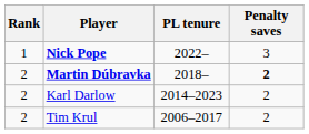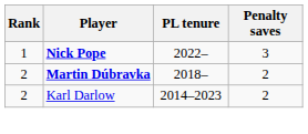 <table class="wikitable sortable" style="text-align:center">
 <tr>
 <th>Rank</th>
 <th>Player</th>
 <th style="width: 5em;">PL tenure</th>
 <th style="width: 5em;">Penalty saves</th>
 </tr>
 <tr>
 <td>1</td>
 <td style="text-align:left"><strong><a href='#'>Nick Pope</a></strong></td>
 <td>2022–</td>
 <td>3</td>
 </tr>
 <tr>
 <td>2</td>
 <td style="text-align:left"><strong><a href='#'>Martin Dúbravka</a></strong></td>
 <td>2018–</td>
-<td><strong>2</strong></td>
+<td>2</td>
 </tr>
 <tr>
 <td>2</td>
 <td style="text-align:left"><a href='#'>Karl Darlow</a></td>
 <td>2014–2023</td>
 <td>2</td>
 </tr>
-<tr>
-<td>2</td>
-<td style="text-align:left"><a href='#'>Tim Krul</a></td>
-<td>2006–2017</td>
-<td>2</td>
-</tr>
 </table>
